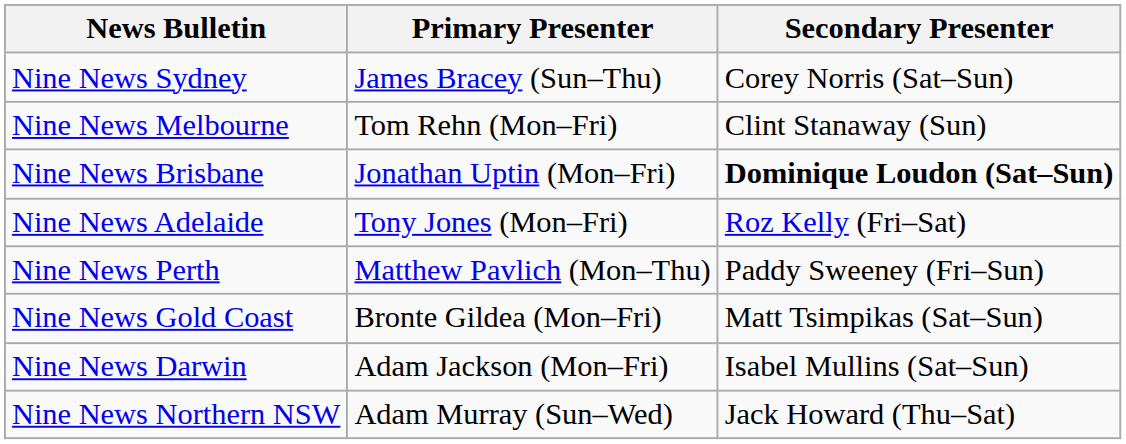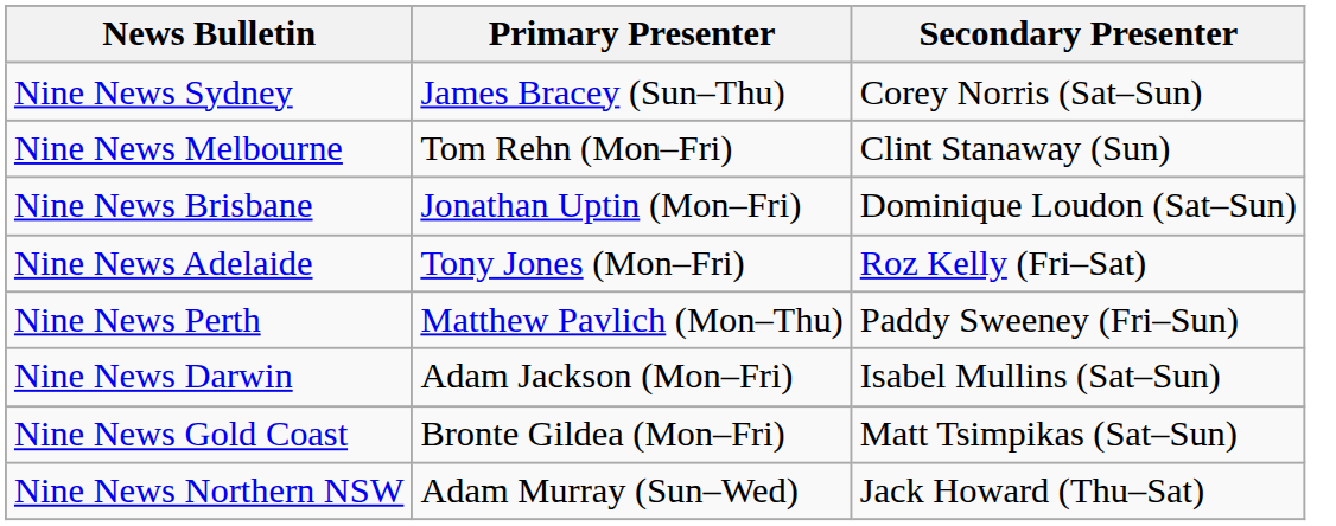 <table class="wikitable">
 <tr>
 <th>News Bulletin</th>
 <th>Primary Presenter</th>
 <th>Secondary Presenter</th>
 </tr>
 <tr>
 <td><a href='#'>Nine News Sydney</a></td>
 <td><a href='#'>James Bracey</a> (Sun–Thu)</td>
 <td>Corey Norris (Sat–Sun)</td>
 </tr>
 <tr>
 <td><a href='#'>Nine News Melbourne</a></td>
 <td>Tom Rehn (Mon–Fri)</td>
 <td>Clint Stanaway (Sun)</td>
 </tr>
 <tr>
 <td><a href='#'>Nine News Brisbane</a></td>
 <td><a href='#'>Jonathan Uptin</a> (Mon–Fri)</td>
-<td><strong>Dominique Loudon (Sat–Sun)</strong></td>
+<td>Dominique Loudon (Sat–Sun)</td>
 </tr>
 <tr>
 <td><a href='#'>Nine News Adelaide</a></td>
 <td><a href='#'>Tony Jones</a> (Mon–Fri)</td>
 <td><a href='#'>Roz Kelly</a> (Fri–Sat)</td>
 </tr>
 <tr>
 <td><a href='#'>Nine News Perth</a></td>
 <td><a href='#'>Matthew Pavlich</a> (Mon–Thu)</td>
 <td>Paddy Sweeney (Fri–Sun)</td>
 </tr>
 <tr>
+<td><a href='#'>Nine News Darwin</a></td>
+<td>Adam Jackson (Mon–Fri)</td>
+<td>Isabel Mullins (Sat–Sun)</td>
+</tr>
+<tr>
 <td><a href='#'>Nine News Gold Coast</a></td>
 <td>Bronte Gildea (Mon–Fri)</td>
 <td>Matt Tsimpikas (Sat–Sun)</td>
-</tr>
-<tr>
-<td><a href='#'>Nine News Darwin</a></td>
-<td>Adam Jackson (Mon–Fri)</td>
-<td>Isabel Mullins (Sat–Sun)</td>
 </tr>
 <tr>
 <td><a href='#'>Nine News Northern NSW</a></td>
 <td>Adam Murray (Sun–Wed)</td>
 <td>Jack Howard (Thu–Sat)</td>
 </tr>
 </table>
